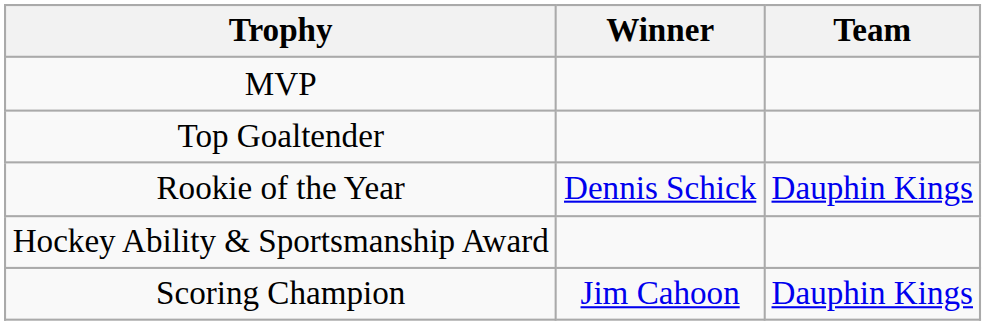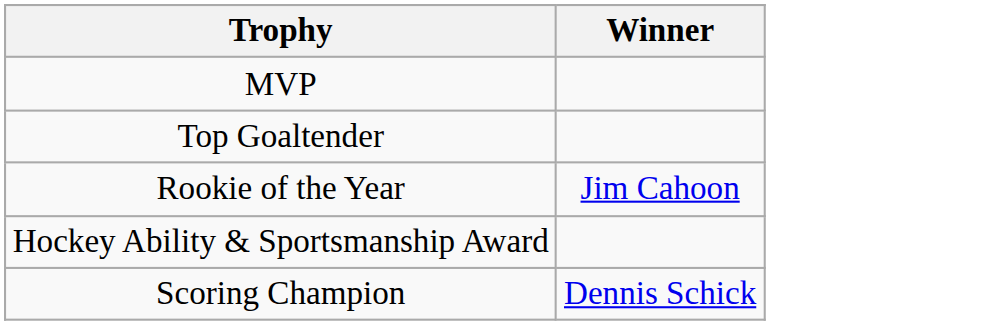 <table class="wikitable" style="text-align:center">
 <tr>
 <th>Trophy</th>
 <th>Winner</th>
-<th>Team</th>
 </tr>
 <tr>
 <td>MVP</td>
-<td></td>
 <td></td>
 </tr>
 <tr>
 <td>Top Goaltender</td>
 <td></td>
-<td></td>
 </tr>
 <tr>
 <td>Rookie of the Year</td>
-<td><a href='#'>Dennis Schick</a></td>
-<td><a href='#'>Dauphin Kings</a></td>
+<td><a href='#'>Jim Cahoon</a></td>
 </tr>
 <tr>
 <td>Hockey Ability & Sportsmanship Award</td>
 <td></td>
-<td></td>
 </tr>
 <tr>
 <td>Scoring Champion</td>
-<td><a href='#'>Jim Cahoon</a></td>
-<td><a href='#'>Dauphin Kings</a></td>
+<td><a href='#'>Dennis Schick</a></td>
 </tr>
 </table>
